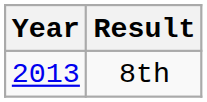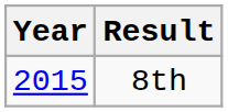 <table class="wikitable" style="text-align:center">
 <tr>
 <th>Year</th>
 <th>Result</th>
 </tr>
 <tr>
-<td><a href='#'>2013</a></td>
+<td><a href='#'>2015</a></td>
 <td>8th</td>
 </tr>
 </table>
